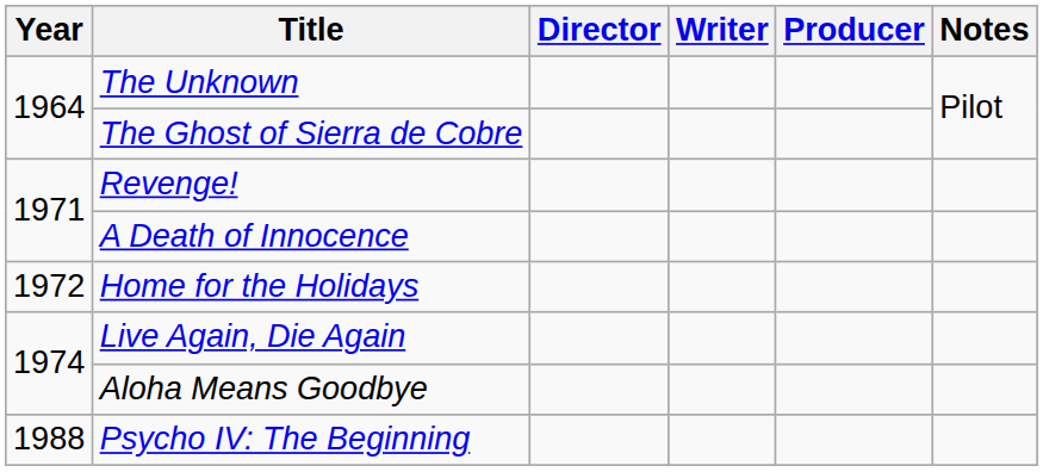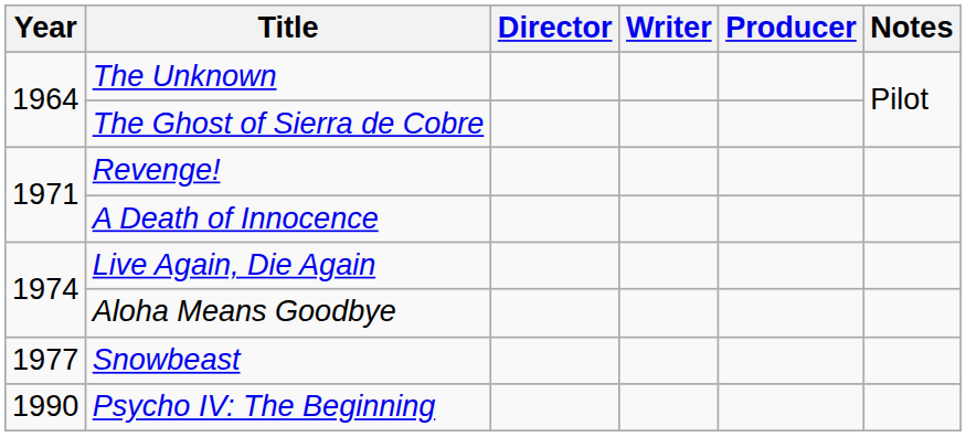 <table class="wikitable">
 <tr>
 <th>Year</th>
 <th>Title</th>
 <th><a href='#'>Director</a></th>
 <th><a href='#'>Writer</a></th>
 <th><a href='#'>Producer</a></th>
 <th>Notes</th>
 </tr>
 <tr>
 <td rowspan="2">1964</td>
 <td><em><a href='#'>The Unknown</a></em></td>
 <td></td>
 <td></td>
 <td></td>
 <td rowspan=2>Pilot</td>
 </tr>
 <tr>
 <td><em><a href='#'>The Ghost of Sierra de Cobre</a></em></td>
 <td></td>
 <td></td>
 <td></td>
 </tr>
 <tr>
 <td rowspan=2>1971</td>
 <td><em><a href='#'>Revenge!</a></em></td>
 <td></td>
 <td></td>
 <td></td>
 <td></td>
 </tr>
 <tr>
 <td><em><a href='#'>A Death of Innocence</a></em></td>
 <td></td>
 <td></td>
 <td></td>
 <td></td>
 </tr>
 <tr>
-<td>1972</td>
-<td><em><a href='#'>Home for the Holidays</a></em></td>
-<td></td>
-<td></td>
-<td></td>
-<td></td>
-</tr>
-<tr>
 <td rowspan=2>1974</td>
 <td><em><a href='#'>Live Again, Die Again</a></em></td>
 <td></td>
 <td></td>
 <td></td>
 <td></td>
 </tr>
 <tr>
 <td><em>Aloha Means Goodbye</em></td>
 <td></td>
 <td></td>
 <td></td>
 <td></td>
 </tr>
 <tr>
-<td>1988</td>
+<td>1977</td>
+<td><em><a href='#'>Snowbeast</a></em></td>
+<td></td>
+<td></td>
+<td></td>
+<td></td>
+</tr>
+<tr>
+<td>1990</td>
 <td><em><a href='#'>Psycho IV: The Beginning</a></em></td>
 <td></td>
 <td></td>
 <td></td>
 <td></td>
 </tr>
 </table>
